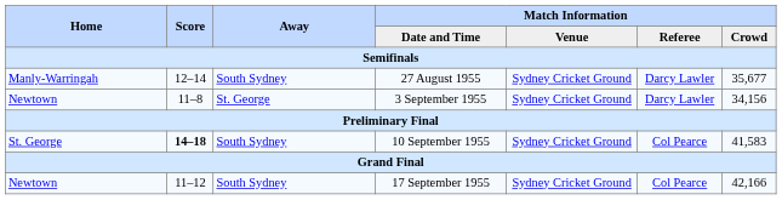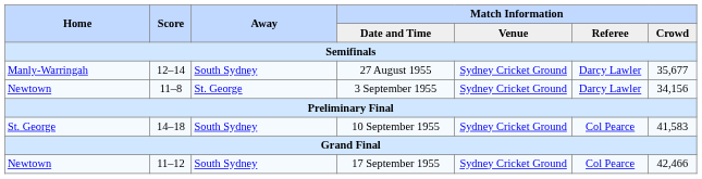 <table border=1 style="border-collapse:collapse; font-size:90%; text-align:center;" cellpadding=3 cellspacing=0 width=100%>
 <tr bgcolor=#C1D8FF>
 <th rowspan=2 width=21%>Home</th>
 <th rowspan=2 width=6%>Score</th>
 <th rowspan=2 width=21%>Away</th>
 <th colspan=6>Match Information</th>
 </tr>
 <tr bgcolor=#EFEFEF>
 <th width=17%>Date and Time</th>
 <th width=17%>Venue</th>
 <th width=11%>Referee</th>
 <th width=7%>Crowd</th>
 </tr>
 <tr bgcolor="#D0E7FF">
 <td colspan=7><strong>Semifinals</strong></td>
 </tr>
 <tr bgcolor=#F5FAFF>
 <td align=left> <a href='#'>Manly-Warringah</a></td>
 <td>12–14</td>
 <td align=left> <a href='#'>South Sydney</a></td>
 <td>27 August 1955</td>
 <td><a href='#'>Sydney Cricket Ground</a></td>
 <td><a href='#'>Darcy Lawler</a></td>
 <td>35,677</td>
 </tr>
 <tr bgcolor=#F5FAFF>
 <td align=left> <a href='#'>Newtown</a></td>
 <td>11–8</td>
 <td align=left> <a href='#'>St. George</a></td>
 <td>3 September 1955</td>
 <td><a href='#'>Sydney Cricket Ground</a></td>
 <td><a href='#'>Darcy Lawler</a></td>
 <td>34,156</td>
 </tr>
 <tr bgcolor="#D0E7FF">
 <td colspan=7><strong>Preliminary Final</strong></td>
 </tr>
 <tr bgcolor=#F5FAFF>
 <td align=left> <a href='#'>St. George</a></td>
-<td><strong>14–18</strong></td>
+<td>14–18</td>
 <td align=left> <a href='#'>South Sydney</a></td>
 <td>10 September 1955</td>
 <td><a href='#'>Sydney Cricket Ground</a></td>
 <td><a href='#'>Col Pearce</a></td>
 <td>41,583</td>
 </tr>
 <tr bgcolor="#D0E7FF">
 <td colspan=7><strong>Grand Final</strong></td>
 </tr>
 <tr bgcolor=#F5FAFF>
 <td align=left> <a href='#'>Newtown</a></td>
 <td>11–12</td>
 <td align=left> <a href='#'>South Sydney</a></td>
 <td>17 September 1955</td>
 <td><a href='#'>Sydney Cricket Ground</a></td>
 <td><a href='#'>Col Pearce</a></td>
-<td>42,166</td>
+<td>42,466</td>
 </tr>
 </table>
